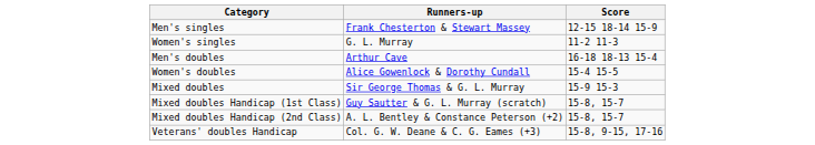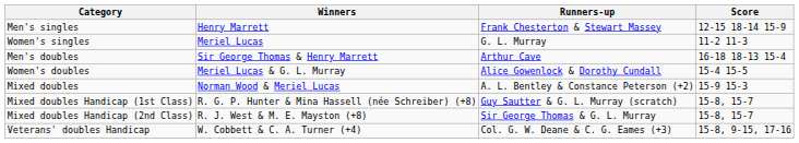 <table class=wikitable style="margin:auto;">
 <tr>
 <th>Category</th>
+<th>Winners</th>
 <th>Runners-up</th>
 <th>Score</th>
 </tr>
 <tr>
 <td>Men's singles</td>
+<td> <a href='#'>Henry Marrett</a></td>
 <td> <a href='#'>Frank Chesterton</a> & <a href='#'>Stewart Massey</a></td>
 <td>12-15 18-14 15-9</td>
 </tr>
 <tr>
 <td>Women's singles</td>
+<td> <a href='#'>Meriel Lucas</a></td>
 <td> G. L. Murray</td>
 <td>11-2 11-3</td>
 </tr>
 <tr>
 <td>Men's doubles</td>
+<td> <a href='#'>Sir George Thomas</a> & <a href='#'>Henry Marrett</a></td>
 <td> <a href='#'>Arthur Cave</a></td>
 <td>16-18 18-13 15-4</td>
 </tr>
 <tr>
 <td>Women's doubles</td>
+<td> <a href='#'>Meriel Lucas</a> & G. L. Murray</td>
 <td> <a href='#'>Alice Gowenlock</a> & <a href='#'>Dorothy Cundall</a></td>
 <td>15-4 15-5</td>
 </tr>
 <tr>
 <td>Mixed doubles</td>
-<td> <a href='#'>Sir George Thomas</a> & G. L. Murray</td>
+<td> <a href='#'>Norman Wood</a> & <a href='#'>Meriel Lucas</a></td>
+<td> A. L. Bentley & Constance Peterson (+2)</td>
 <td>15-9 15-3</td>
 </tr>
 <tr>
 <td>Mixed doubles Handicap (1st Class)</td>
+<td> R. G. P. Hunter & Mina Hassell (née Schreiber) (+8)</td>
 <td> <a href='#'>Guy Sautter</a> & G. L. Murray (scratch)</td>
 <td>15-8, 15-7</td>
 </tr>
 <tr>
 <td>Mixed doubles Handicap (2nd Class)</td>
-<td> A. L. Bentley & Constance Peterson (+2)</td>
+<td> R. J. West & M. E. Mayston (+8)</td>
+<td> <a href='#'>Sir George Thomas</a> & G. L. Murray</td>
 <td>15-8, 15-7</td>
 </tr>
 <tr>
 <td>Veterans' doubles Handicap</td>
+<td> W. Cobbett & C. A. Turner (+4)</td>
 <td> Col. G. W. Deane & C. G. Eames (+3)</td>
 <td>15-8, 9-15, 17-16</td>
 </tr>
 </table>
